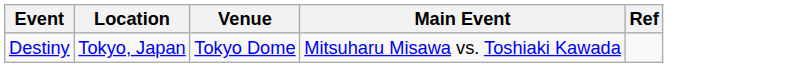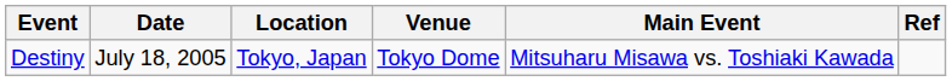 <table class="wikitable" style="font-size:85%;">
 <tr>
 <th>Event</th>
+<th>Date</th>
 <th>Location</th>
 <th>Venue</th>
 <th>Main Event</th>
 <th>Ref</th>
 </tr>
 <tr>
 <td><a href='#'>Destiny</a></td>
+<td>July 18, 2005</td>
 <td><a href='#'>Tokyo, Japan</a></td>
 <td><a href='#'>Tokyo Dome</a></td>
 <td><a href='#'>Mitsuharu Misawa</a> vs. <a href='#'>Toshiaki Kawada</a></td>
 <td></td>
 </tr>
 </table>
